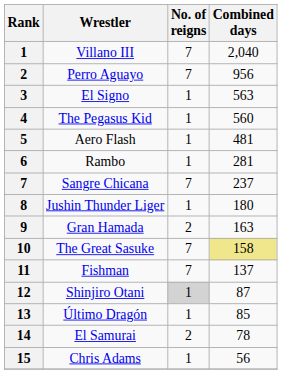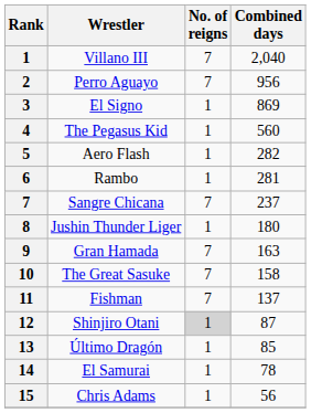 <table class="wikitable sortable" style="text-align: center">
 <tr>
 <th>Rank</th>
 <th>Wrestler</th>
 <th>No. of<br>reigns</th>
 <th>Combined<br>days</th>
 </tr>
 <tr>
 <th>1</th>
 <td><a href='#'>Villano III</a></td>
 <td>7</td>
 <td>2,040</td>
 </tr>
 <tr>
 <th>2</th>
 <td><a href='#'>Perro Aguayo</a></td>
 <td>7</td>
 <td>956</td>
 </tr>
 <tr>
 <th>3</th>
 <td><a href='#'>El Signo</a></td>
 <td>1</td>
-<td>563</td>
+<td>869</td>
 </tr>
 <tr>
 <th>4</th>
 <td><a href='#'>The Pegasus Kid</a></td>
 <td>1</td>
 <td>560</td>
 </tr>
 <tr>
 <th>5</th>
 <td>Aero Flash</td>
 <td>1</td>
-<td>481</td>
+<td>282</td>
 </tr>
 <tr>
 <th>6</th>
 <td>Rambo</td>
 <td>1</td>
 <td>281</td>
 </tr>
 <tr>
 <th>7</th>
 <td><a href='#'>Sangre Chicana</a></td>
 <td>7</td>
 <td>237</td>
 </tr>
 <tr>
 <th>8</th>
 <td><a href='#'>Jushin Thunder Liger</a></td>
 <td>1</td>
 <td>180</td>
 </tr>
 <tr>
 <th>9</th>
 <td><a href='#'>Gran Hamada</a></td>
-<td>2</td>
+<td>7</td>
 <td>163</td>
 </tr>
 <tr>
 <th>10</th>
 <td><a href='#'>The Great Sasuke</a></td>
 <td>7</td>
-<td style="background: khaki;">158</td>
+<td>158</td>
 </tr>
 <tr>
 <th>11</th>
 <td><a href='#'>Fishman</a></td>
 <td>7</td>
 <td>137</td>
 </tr>
 <tr>
 <th>12</th>
 <td><a href='#'>Shinjiro Otani</a></td>
 <td style="background: lightgrey;">1</td>
 <td>87</td>
 </tr>
 <tr>
 <th>13</th>
 <td><a href='#'>Último Dragón</a></td>
 <td>1</td>
 <td>85</td>
 </tr>
 <tr>
 <th>14</th>
 <td><a href='#'>El Samurai</a></td>
-<td>2</td>
+<td>1</td>
 <td>78</td>
 </tr>
 <tr>
 <th>15</th>
 <td><a href='#'>Chris Adams</a></td>
 <td>1</td>
 <td>56</td>
 </tr>
 <tr>
 </tr>
 </table>
